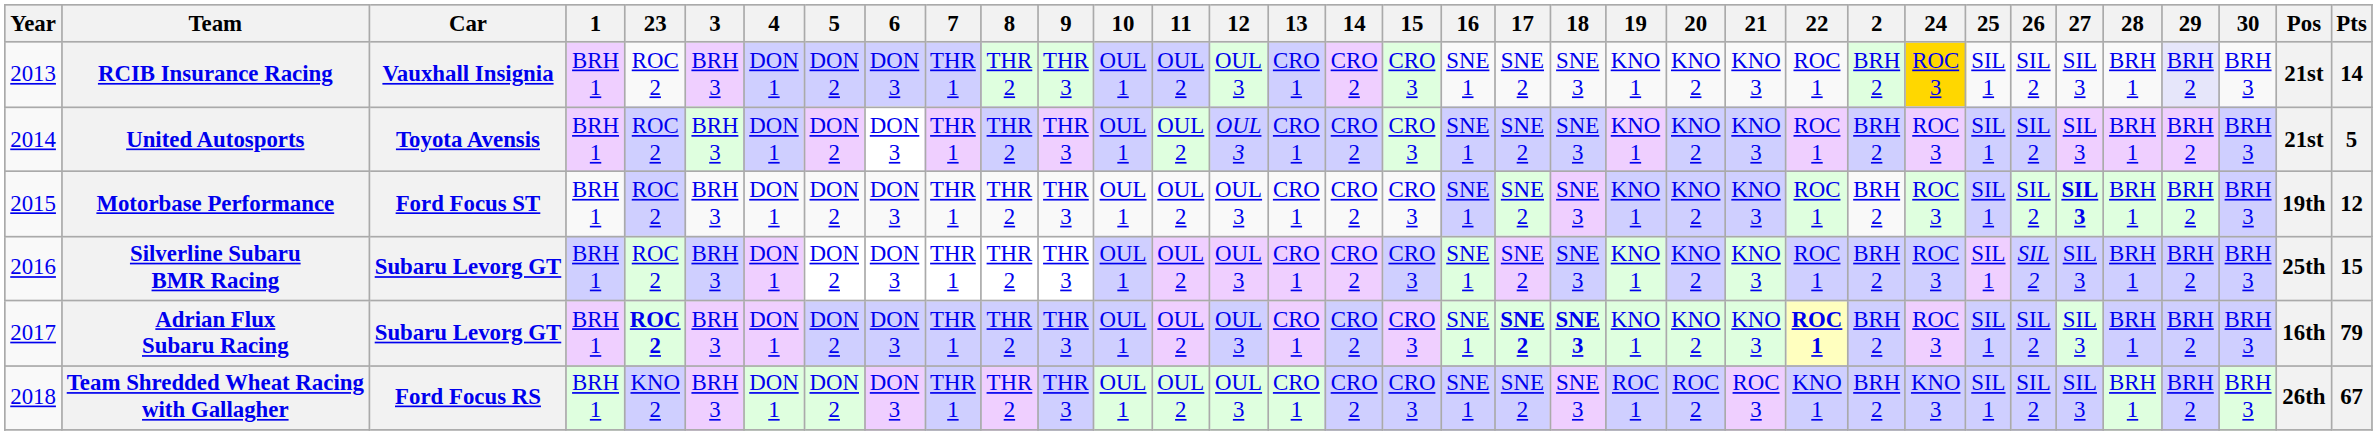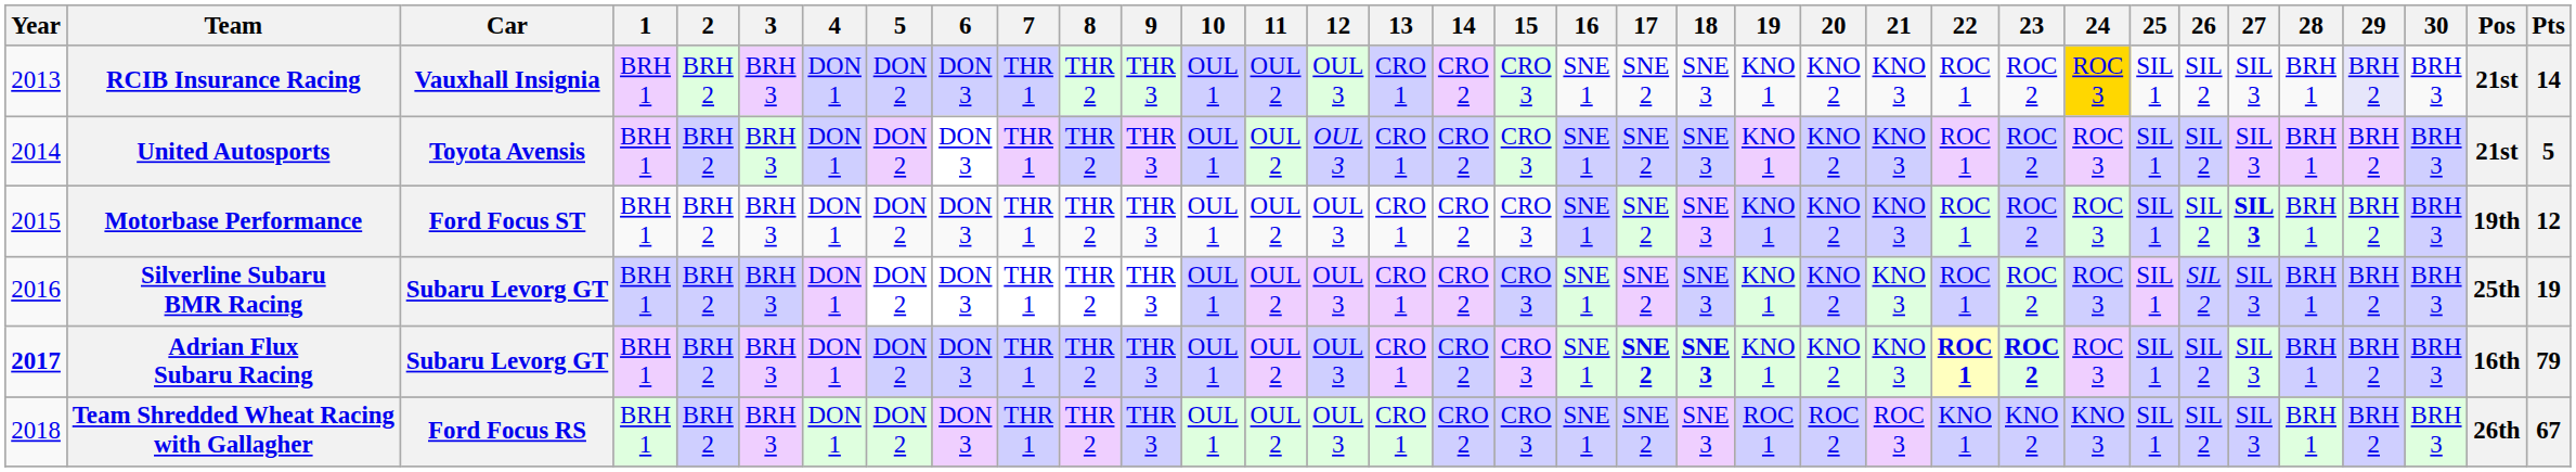 <table class="wikitable" style="text-align:center; font-size:85%">
 <tr>
 <th>Year</th>
 <th>Team</th>
 <th>Car</th>
 <th>1</th>
-<th>23</th>
+<th>2</th>
 <th>3</th>
 <th>4</th>
 <th>5</th>
 <th>6</th>
 <th>7</th>
 <th>8</th>
 <th>9</th>
 <th>10</th>
 <th>11</th>
 <th>12</th>
 <th>13</th>
 <th>14</th>
 <th>15</th>
 <th>16</th>
 <th>17</th>
 <th>18</th>
 <th>19</th>
 <th>20</th>
 <th>21</th>
 <th>22</th>
-<th>2</th>
+<th>23</th>
 <th>24</th>
 <th>25</th>
 <th>26</th>
 <th>27</th>
 <th>28</th>
 <th>29</th>
 <th>30</th>
 <th>Pos</th>
 <th>Pts</th>
 </tr>
 <tr>
 <td><a href='#'>2013</a></td>
 <th nowrap><a href='#'>RCIB Insurance Racing</a></th>
 <th nowrap><a href='#'>Vauxhall Insignia</a></th>
 <td style="background:#EFCFFF;"><a href='#'>BRH<br>1</a><br></td>
-<td><a href='#'>ROC<br>2</a></td>
+<td style="background:#DFFFDF;"><a href='#'>BRH<br>2</a><br></td>
 <td style="background:#EFCFFF;"><a href='#'>BRH<br>3</a><br></td>
 <td style="background:#CFCFFF;"><a href='#'>DON<br>1</a><br></td>
 <td style="background:#CFCFFF;"><a href='#'>DON<br>2</a><br></td>
 <td style="background:#CFCFFF;"><a href='#'>DON<br>3</a><br></td>
 <td style="background:#CFCFFF;"><a href='#'>THR<br>1</a><br></td>
 <td style="background:#DFFFDF;"><a href='#'>THR<br>2</a><br></td>
 <td style="background:#DFFFDF;"><a href='#'>THR<br>3</a><br></td>
 <td style="background:#CFCFFF;"><a href='#'>OUL<br>1</a><br></td>
 <td style="background:#CFCFFF;"><a href='#'>OUL<br>2</a><br></td>
 <td style="background:#DFFFDF;"><a href='#'>OUL<br>3</a><br></td>
 <td style="background:#CFCFFF;"><a href='#'>CRO<br>1</a><br></td>
 <td style="background:#EFCFFF;"><a href='#'>CRO<br>2</a><br></td>
 <td style="background:#DFFFDF;"><a href='#'>CRO<br>3</a><br></td>
 <td><a href='#'>SNE<br>1</a></td>
 <td><a href='#'>SNE<br>2</a></td>
 <td><a href='#'>SNE<br>3</a></td>
 <td><a href='#'>KNO<br>1</a></td>
 <td><a href='#'>KNO<br>2</a></td>
 <td><a href='#'>KNO<br>3</a></td>
 <td><a href='#'>ROC<br>1</a></td>
-<td style="background:#DFFFDF;"><a href='#'>BRH<br>2</a><br></td>
+<td><a href='#'>ROC<br>2</a></td>
 <td style="background: gold;"><a href='#'>ROC<br>3</a></td>
 <td><a href='#'>SIL<br>1</a></td>
 <td><a href='#'>SIL<br>2</a></td>
 <td><a href='#'>SIL<br>3</a></td>
 <td><a href='#'>BRH<br>1</a></td>
 <td style="background: lavender;"><a href='#'>BRH<br>2</a></td>
 <td><a href='#'>BRH<br>3</a></td>
 <th>21st</th>
 <th>14</th>
 </tr>
 <tr>
 <td><a href='#'>2014</a></td>
 <th nowrap><a href='#'>United Autosports</a></th>
 <th nowrap><a href='#'>Toyota Avensis</a></th>
 <td style="background:#EFCFFF;"><a href='#'>BRH<br>1</a><br></td>
-<td style="background:#CFCFFF;"><a href='#'>ROC<br>2</a><br></td>
+<td style="background:#CFCFFF;"><a href='#'>BRH<br>2</a><br></td>
 <td style="background:#DFFFDF;"><a href='#'>BRH<br>3</a><br></td>
 <td style="background:#CFCFFF;"><a href='#'>DON<br>1</a><br></td>
 <td style="background:#EFCFFF;"><a href='#'>DON<br>2</a><br></td>
 <td style="background:#FFFFFF;"><a href='#'>DON<br>3</a><br></td>
 <td style="background:#EFCFFF;"><a href='#'>THR<br>1</a><br></td>
 <td style="background:#CFCFFF;"><a href='#'>THR<br>2</a><br></td>
 <td style="background:#EFCFFF;"><a href='#'>THR<br>3</a><br></td>
 <td style="background:#CFCFFF;"><a href='#'>OUL<br>1</a><br></td>
 <td style="background:#DFFFDF;"><a href='#'>OUL<br>2</a><br></td>
 <td style="background:#CFCFFF;"><em><a href='#'>OUL<br>3</a></em><br></td>
 <td style="background:#CFCFFF;"><a href='#'>CRO<br>1</a><br></td>
 <td style="background:#CFCFFF;"><a href='#'>CRO<br>2</a><br></td>
 <td style="background:#DFFFDF;"><a href='#'>CRO<br>3</a><br></td>
 <td style="background:#CFCFFF;"><a href='#'>SNE<br>1</a><br></td>
 <td style="background:#CFCFFF;"><a href='#'>SNE<br>2</a><br></td>
 <td style="background:#CFCFFF;"><a href='#'>SNE<br>3</a><br></td>
 <td style="background:#EFCFFF;"><a href='#'>KNO<br>1</a><br></td>
 <td style="background:#CFCFFF;"><a href='#'>KNO<br>2</a><br></td>
 <td style="background:#CFCFFF;"><a href='#'>KNO<br>3</a><br></td>
 <td style="background:#EFCFFF;"><a href='#'>ROC<br>1</a><br></td>
-<td style="background:#CFCFFF;"><a href='#'>BRH<br>2</a><br></td>
+<td style="background:#CFCFFF;"><a href='#'>ROC<br>2</a><br></td>
 <td style="background:#EFCFFF;"><a href='#'>ROC<br>3</a><br></td>
 <td style="background:#CFCFFF;"><a href='#'>SIL<br>1</a><br></td>
 <td style="background:#CFCFFF;"><a href='#'>SIL<br>2</a><br></td>
 <td style="background:#EFCFFF;"><a href='#'>SIL<br>3</a><br></td>
 <td style="background:#EFCFFF;"><a href='#'>BRH<br>1</a><br></td>
 <td style="background:#EFCFFF;"><a href='#'>BRH<br>2</a><br></td>
 <td style="background:#CFCFFF;"><a href='#'>BRH<br>3</a><br></td>
 <th>21st</th>
 <th>5</th>
 </tr>
 <tr>
 <td><a href='#'>2015</a></td>
 <th nowrap><a href='#'>Motorbase Performance</a></th>
 <th nowrap><a href='#'>Ford Focus ST</a></th>
 <td><a href='#'>BRH<br>1</a></td>
-<td style="background:#CFCFFF;"><a href='#'>ROC<br>2</a><br></td>
+<td><a href='#'>BRH<br>2</a></td>
 <td><a href='#'>BRH<br>3</a></td>
 <td><a href='#'>DON<br>1</a></td>
 <td><a href='#'>DON<br>2</a></td>
 <td><a href='#'>DON<br>3</a></td>
 <td><a href='#'>THR<br>1</a></td>
 <td><a href='#'>THR<br>2</a></td>
 <td><a href='#'>THR<br>3</a></td>
 <td><a href='#'>OUL<br>1</a></td>
 <td><a href='#'>OUL<br>2</a></td>
 <td><a href='#'>OUL<br>3</a></td>
 <td><a href='#'>CRO<br>1</a></td>
 <td><a href='#'>CRO<br>2</a></td>
 <td><a href='#'>CRO<br>3</a></td>
 <td style="background:#CFCFFF;"><a href='#'>SNE<br>1</a><br></td>
 <td style="background:#DFFFDF;"><a href='#'>SNE<br>2</a><br></td>
 <td style="background:#EFCFFF;"><a href='#'>SNE<br>3</a><br></td>
 <td style="background:#CFCFFF;"><a href='#'>KNO<br>1</a><br></td>
 <td style="background:#CFCFFF;"><a href='#'>KNO<br>2</a><br></td>
 <td style="background:#CFCFFF;"><a href='#'>KNO<br>3</a><br></td>
 <td style="background:#DFFFDF;"><a href='#'>ROC<br>1</a><br></td>
-<td><a href='#'>BRH<br>2</a></td>
+<td style="background:#CFCFFF;"><a href='#'>ROC<br>2</a><br></td>
 <td style="background:#DFFFDF;"><a href='#'>ROC<br>3</a><br></td>
 <td style="background:#CFCFFF;"><a href='#'>SIL<br>1</a><br></td>
 <td style="background:#DFFFDF;"><a href='#'>SIL<br>2</a><br></td>
 <td style="background:#DFFFDF;"><strong><a href='#'>SIL<br>3</a></strong><br></td>
 <td style="background:#DFFFDF;"><a href='#'>BRH<br>1</a><br></td>
 <td style="background:#DFFFDF;"><a href='#'>BRH<br>2</a><br></td>
 <td style="background:#CFCFFF;"><a href='#'>BRH<br>3</a><br></td>
 <th>19th</th>
 <th>12</th>
 </tr>
 <tr>
 <td><a href='#'>2016</a></td>
 <th nowrap><a href='#'>Silverline Subaru<br>BMR Racing</a></th>
 <th nowrap><a href='#'>Subaru Levorg GT</a></th>
 <td style="background:#CFCFFF;"><a href='#'>BRH<br>1</a><br></td>
-<td style="background:#DFFFDF;"><a href='#'>ROC<br>2</a><br></td>
+<td style="background:#CFCFFF;"><a href='#'>BRH<br>2</a><br></td>
 <td style="background:#CFCFFF;"><a href='#'>BRH<br>3</a><br></td>
 <td style="background:#EFCFFF;"><a href='#'>DON<br>1</a><br></td>
 <td style="background:#FFFFFF;"><a href='#'>DON<br>2</a><br></td>
 <td style="background:#FFFFFF;"><a href='#'>DON<br>3</a><br></td>
 <td style="background:#FFFFFF;"><a href='#'>THR<br>1</a><br></td>
 <td style="background:#FFFFFF;"><a href='#'>THR<br>2</a><br></td>
 <td style="background:#FFFFFF;"><a href='#'>THR<br>3</a><br></td>
 <td style="background:#CFCFFF;"><a href='#'>OUL<br>1</a><br></td>
 <td style="background:#EFCFFF;"><a href='#'>OUL<br>2</a><br></td>
 <td style="background:#EFCFFF;"><a href='#'>OUL<br>3</a><br></td>
 <td style="background:#EFCFFF;"><a href='#'>CRO<br>1</a><br></td>
 <td style="background:#EFCFFF;"><a href='#'>CRO<br>2</a><br></td>
 <td style="background:#CFCFFF;"><a href='#'>CRO<br>3</a><br></td>
 <td style="background:#DFFFDF;"><a href='#'>SNE<br>1</a><br></td>
 <td style="background:#EFCFFF;"><a href='#'>SNE<br>2</a><br></td>
 <td style="background:#CFCFFF;"><a href='#'>SNE<br>3</a><br></td>
 <td style="background:#DFFFDF;"><a href='#'>KNO<br>1</a><br></td>
 <td style="background:#CFCFFF;"><a href='#'>KNO<br>2</a><br></td>
 <td style="background:#DFFFDF;"><a href='#'>KNO<br>3</a><br></td>
 <td style="background:#CFCFFF;"><a href='#'>ROC<br>1</a><br></td>
-<td style="background:#CFCFFF;"><a href='#'>BRH<br>2</a><br></td>
+<td style="background:#DFFFDF;"><a href='#'>ROC<br>2</a><br></td>
 <td style="background:#CFCFFF;"><a href='#'>ROC<br>3</a><br></td>
 <td style="background:#EFCFFF;"><a href='#'>SIL<br>1</a><br></td>
 <td style="background:#CFCFFF;"><em><a href='#'>SIL<br>2</a></em><br></td>
 <td style="background:#CFCFFF;"><a href='#'>SIL<br>3</a><br></td>
 <td style="background:#CFCFFF;"><a href='#'>BRH<br>1</a><br></td>
 <td style="background:#CFCFFF;"><a href='#'>BRH<br>2</a><br></td>
 <td style="background:#CFCFFF;"><a href='#'>BRH<br>3</a><br></td>
 <th>25th</th>
-<th>15</th>
+<th>19</th>
 </tr>
 <tr>
-<td><a href='#'>2017</a></td>
+<td><strong><a href='#'>2017</a></strong></td>
 <th nowrap><a href='#'>Adrian Flux<br>Subaru Racing</a></th>
 <th nowrap><a href='#'>Subaru Levorg GT</a></th>
 <td style="background:#EFCFFF;"><a href='#'>BRH<br>1</a><br></td>
-<td style="background:#DFFFDF;"><strong><a href='#'>ROC<br>2</a></strong><br></td>
+<td style="background:#CFCFFF;"><a href='#'>BRH<br>2</a><br></td>
 <td style="background:#EFCFFF;"><a href='#'>BRH<br>3</a><br></td>
 <td style="background:#EFCFFF;"><a href='#'>DON<br>1</a><br></td>
 <td style="background:#CFCFFF;"><a href='#'>DON<br>2</a><br></td>
 <td style="background:#CFCFFF;"><a href='#'>DON<br>3</a><br></td>
 <td style="background:#CFCFFF;"><a href='#'>THR<br>1</a><br></td>
 <td style="background:#CFCFFF;"><a href='#'>THR<br>2</a><br></td>
 <td style="background:#CFCFFF;"><a href='#'>THR<br>3</a><br></td>
 <td style="background:#CFCFFF;"><a href='#'>OUL<br>1</a><br></td>
 <td style="background:#EFCFFF;"><a href='#'>OUL<br>2</a><br></td>
 <td style="background:#CFCFFF;"><a href='#'>OUL<br>3</a><br></td>
 <td style="background:#EFCFFF;"><a href='#'>CRO<br>1</a><br></td>
 <td style="background:#CFCFFF;"><a href='#'>CRO<br>2</a><br></td>
 <td style="background:#EFCFFF;"><a href='#'>CRO<br>3</a><br></td>
 <td style="background:#DFFFDF;"><a href='#'>SNE<br>1</a><br></td>
 <td style="background:#DFFFDF;"><strong><a href='#'>SNE<br>2</a><br></strong></td>
 <td style="background:#DFFFDF;"><strong><a href='#'>SNE<br>3</a></strong><br></td>
 <td style="background:#DFFFDF;"><a href='#'>KNO<br>1</a><br></td>
 <td style="background:#DFFFDF;"><a href='#'>KNO<br>2</a><br></td>
 <td style="background:#DFFFDF;"><a href='#'>KNO<br>3</a><br></td>
 <td style="background:#FFFFBF;"><strong><a href='#'>ROC<br>1</a></strong><br></td>
-<td style="background:#CFCFFF;"><a href='#'>BRH<br>2</a><br></td>
+<td style="background:#DFFFDF;"><strong><a href='#'>ROC<br>2</a></strong><br></td>
 <td style="background:#EFCFFF;"><a href='#'>ROC<br>3</a><br></td>
 <td style="background:#CFCFFF;"><a href='#'>SIL<br>1</a><br></td>
 <td style="background:#CFCFFF;"><a href='#'>SIL<br>2</a><br></td>
 <td style="background:#DFFFDF;"><a href='#'>SIL<br>3</a><br></td>
 <td style="background:#CFCFFF;"><a href='#'>BRH<br>1</a><br></td>
 <td style="background:#CFCFFF;"><a href='#'>BRH<br>2</a><br></td>
 <td style="background:#CFCFFF;"><a href='#'>BRH<br>3</a><br></td>
 <th>16th</th>
 <th>79</th>
 </tr>
 <tr>
 <td><a href='#'>2018</a></td>
 <th nowrap><a href='#'>Team Shredded Wheat Racing<br>with Gallagher</a></th>
 <th nowrap><a href='#'>Ford Focus RS</a></th>
 <td style="background:#DFFFDF;"><a href='#'>BRH<br>1</a><br></td>
-<td style="background:#CFCFFF;"><a href='#'>KNO<br>2</a><br></td>
+<td style="background:#CFCFFF;"><a href='#'>BRH<br>2</a><br></td>
 <td style="background:#EFCFFF;"><a href='#'>BRH<br>3</a><br></td>
 <td style="background:#DFFFDF;"><a href='#'>DON<br>1</a><br></td>
 <td style="background:#DFFFDF;"><a href='#'>DON<br>2</a><br></td>
 <td style="background:#EFCFFF;"><a href='#'>DON<br>3</a><br></td>
 <td style="background:#CFCFFF;"><a href='#'>THR<br>1</a><br></td>
 <td style="background:#EFCFFF;"><a href='#'>THR<br>2</a><br></td>
 <td style="background:#CFCFFF;"><a href='#'>THR<br>3</a><br></td>
 <td style="background:#DFFFDF;"><a href='#'>OUL<br>1</a><br></td>
 <td style="background:#DFFFDF;"><a href='#'>OUL<br>2</a><br></td>
 <td style="background:#DFFFDF;"><a href='#'>OUL<br>3</a><br></td>
 <td style="background:#DFFFDF;"><a href='#'>CRO<br>1</a><br></td>
 <td style="background:#CFCFFF;"><a href='#'>CRO<br>2</a><br></td>
 <td style="background:#CFCFFF;"><a href='#'>CRO<br>3</a><br></td>
 <td style="background:#CFCFFF;"><a href='#'>SNE<br>1</a><br></td>
 <td style="background:#CFCFFF;"><a href='#'>SNE<br>2</a><br></td>
 <td style="background:#EFCFFF;"><a href='#'>SNE<br>3</a><br></td>
 <td style="background:#CFCFFF;"><a href='#'>ROC<br>1</a><br></td>
 <td style="background:#CFCFFF;"><a href='#'>ROC<br>2</a><br></td>
 <td style="background:#EFCFFF;"><a href='#'>ROC<br>3</a><br></td>
 <td style="background:#CFCFFF;"><a href='#'>KNO<br>1</a><br></td>
-<td style="background:#CFCFFF;"><a href='#'>BRH<br>2</a><br></td>
+<td style="background:#CFCFFF;"><a href='#'>KNO<br>2</a><br></td>
 <td style="background:#CFCFFF;"><a href='#'>KNO<br>3</a><br></td>
 <td style="background:#CFCFFF;"><a href='#'>SIL<br>1</a><br></td>
 <td style="background:#CFCFFF;"><a href='#'>SIL<br>2</a><br></td>
 <td style="background:#CFCFFF;"><a href='#'>SIL<br>3</a><br></td>
 <td style="background:#DFFFDF;"><a href='#'>BRH<br>1</a><br></td>
 <td style="background:#CFCFFF;"><a href='#'>BRH<br>2</a><br></td>
 <td style="background:#DFFFDF;"><a href='#'>BRH<br>3</a><br></td>
 <th>26th</th>
 <th>67</th>
 </tr>
 </table>
